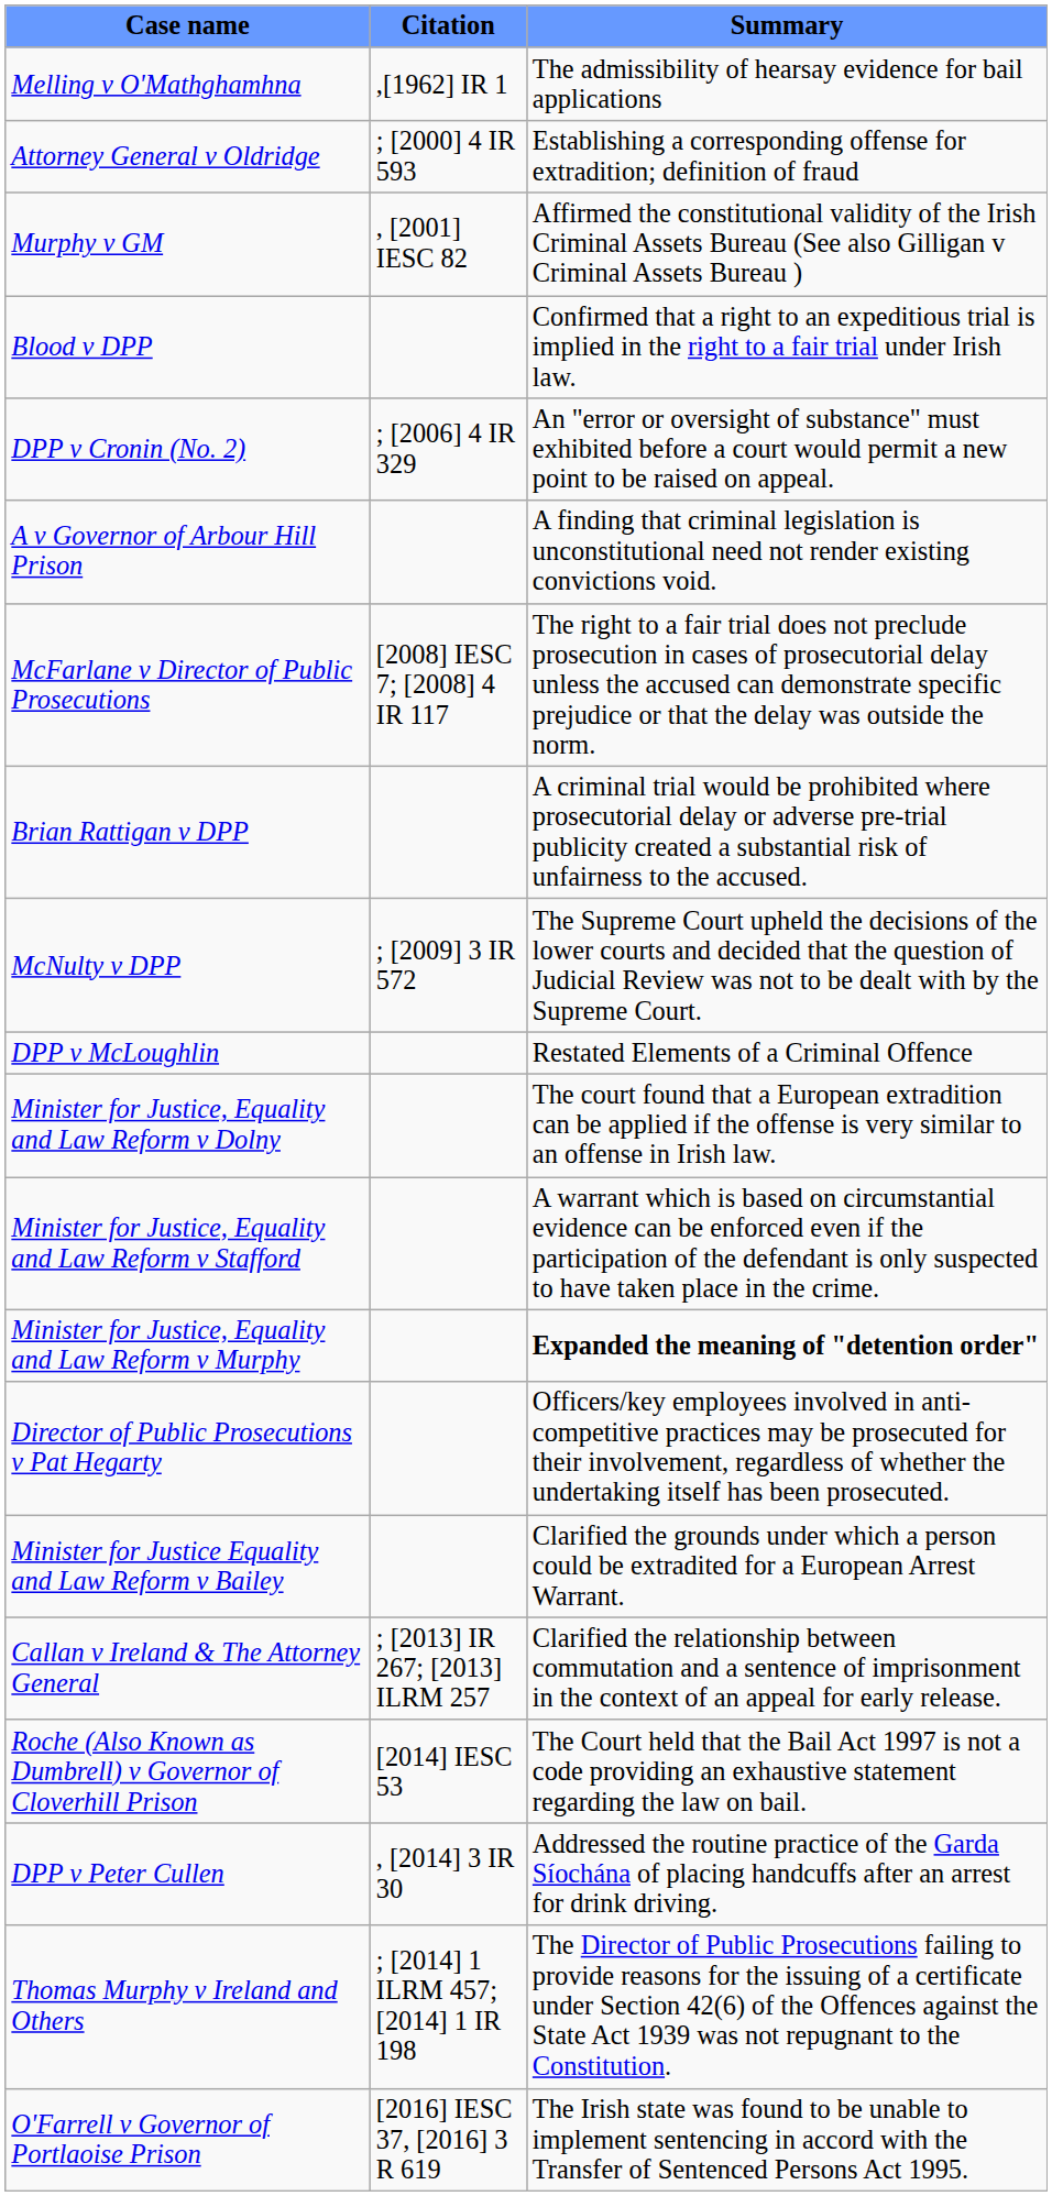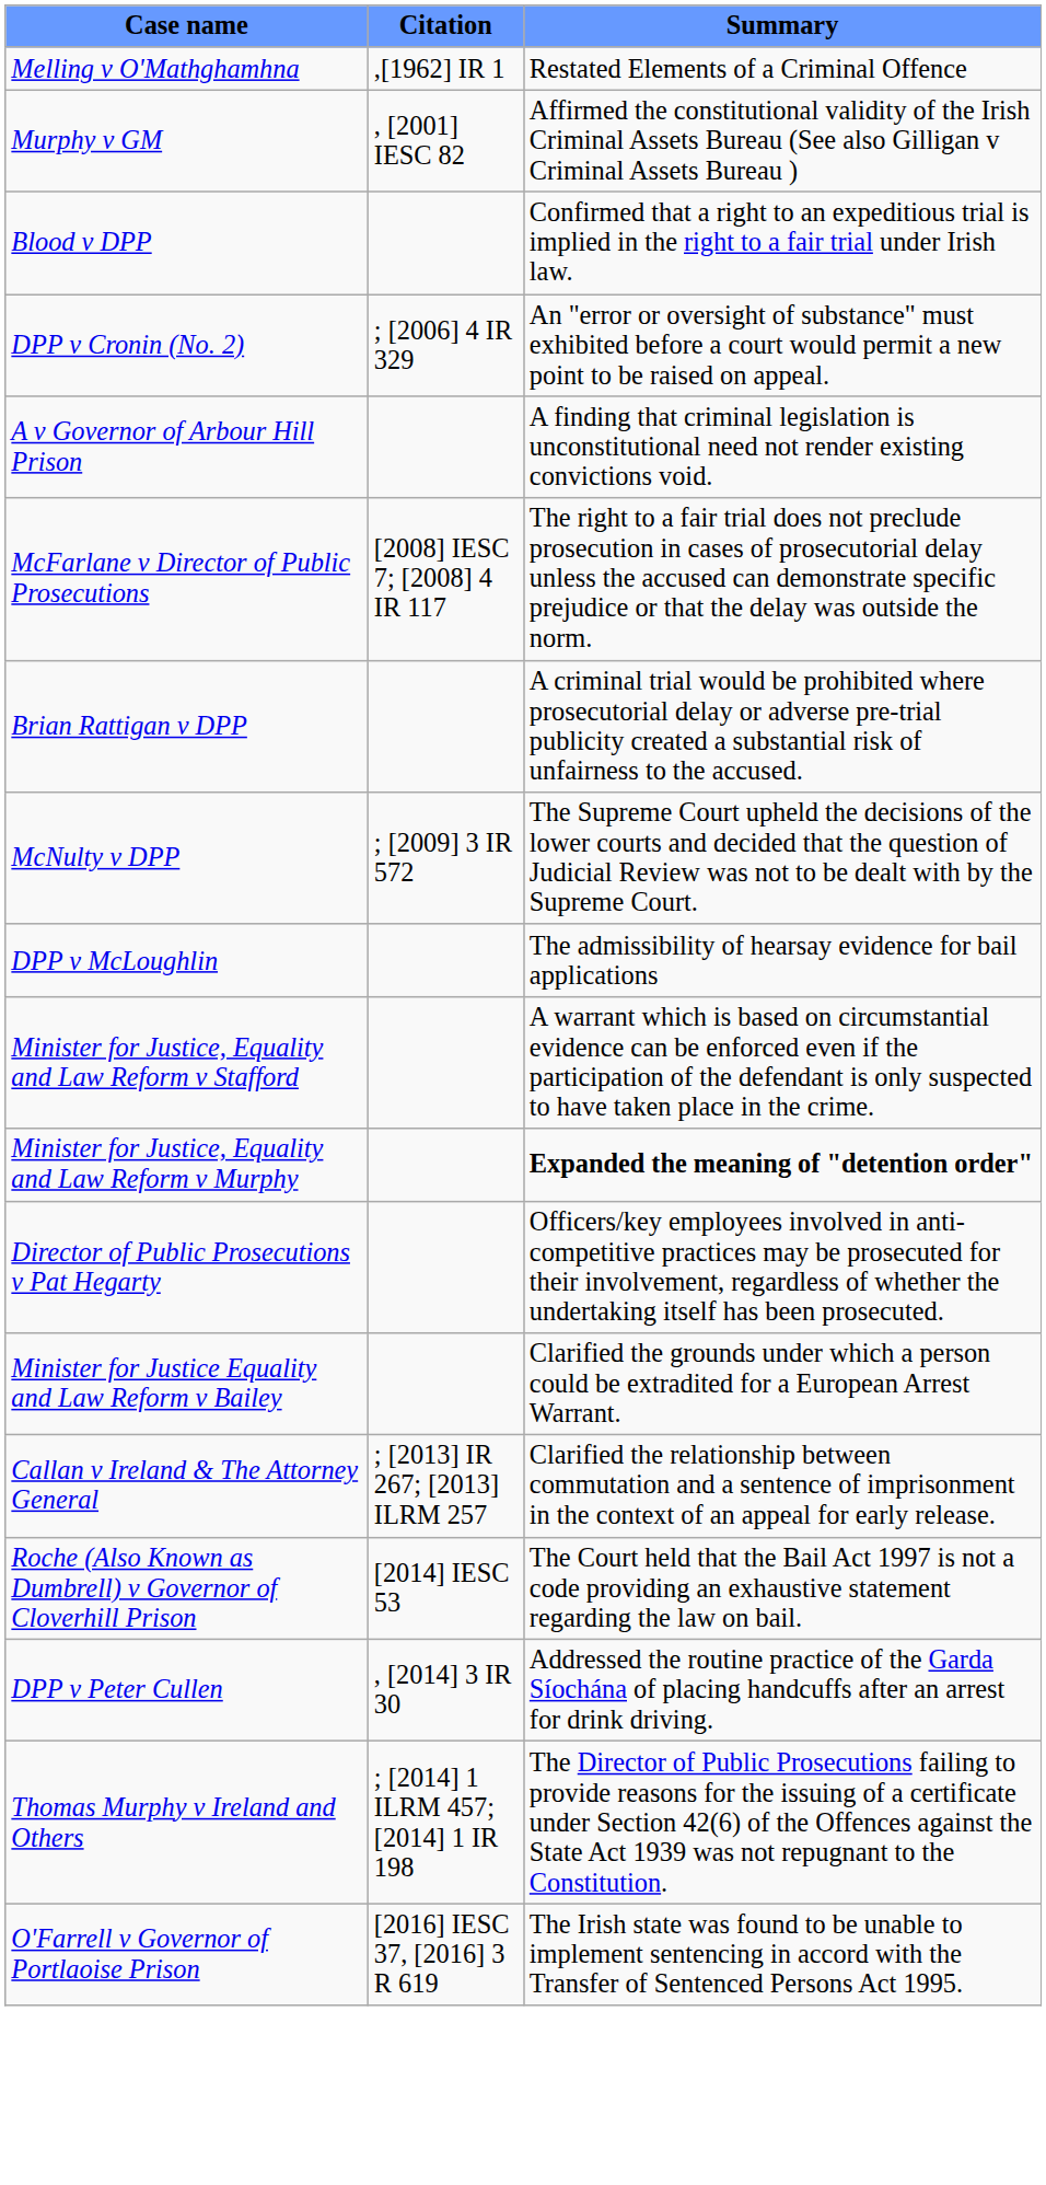 <table class="wikitable" style="margin:auto;width:100%">
 <tr>
 <th style="background:#6699FF">Case name</th>
 <th style="background:#6699FF;width:15%">Citation</th>
 <th style="background:#6699FF;width:50%">Summary</th>
 </tr>
 <tr>
 <td><em><a href='#'>Melling v O'Mathghamhna</a></em></td>
 <td>,[1962] IR 1</td>
-<td>The admissibility of hearsay evidence for bail applications</td>
-</tr>
-<tr>
-<td><em><a href='#'>Attorney General v Oldridge</a></em></td>
-<td>; [2000] 4 IR 593</td>
-<td>Establishing a corresponding offense for extradition; definition of fraud</td>
+<td>Restated Elements of a Criminal Offence</td>
 </tr>
 <tr>
 <td><em><a href='#'>Murphy v GM </a></em></td>
 <td>, [2001] IESC 82</td>
 <td>Affirmed the constitutional validity of the Irish Criminal Assets Bureau (See also Gilligan v Criminal Assets Bureau )</td>
 </tr>
 <tr>
 <td><em><a href='#'>Blood v DPP</a></em></td>
 <td></td>
 <td>Confirmed that a right to an expeditious trial is implied in the <a href='#'>right to a fair trial</a> under Irish law.</td>
 </tr>
 <tr>
 <td><em><a href='#'>DPP v Cronin (No. 2)</a></em></td>
 <td>; [2006] 4 IR 329</td>
 <td>An "error or oversight of substance" must exhibited before a court would permit a new point to be raised on appeal.</td>
 </tr>
 <tr>
 <td><em><a href='#'>A v Governor of Arbour Hill Prison</a></em></td>
 <td></td>
 <td>A finding that criminal legislation is unconstitutional need not  render existing convictions void.</td>
 </tr>
 <tr>
 <td><em><a href='#'>McFarlane v Director of Public Prosecutions</a></em></td>
 <td>[2008] IESC 7; [2008] 4 IR 117</td>
 <td>The right to a fair trial does not preclude prosecution in cases of prosecutorial delay unless the accused can demonstrate specific prejudice or that the delay was outside the norm.</td>
 </tr>
 <tr>
 <td><em><a href='#'>Brian Rattigan v DPP</a></em></td>
 <td></td>
 <td>A criminal trial would be prohibited where prosecutorial delay or adverse pre-trial publicity created a substantial risk of unfairness to the accused.</td>
 </tr>
 <tr>
 <td><em><a href='#'>McNulty v DPP</a></em></td>
 <td>; [2009] 3 IR 572</td>
 <td>The Supreme Court upheld the decisions of the lower courts and decided that the question of Judicial Review was not to be dealt with by the Supreme Court.</td>
 </tr>
 <tr>
 <td><em><a href='#'>DPP v McLoughlin</a></em></td>
 <td></td>
-<td>Restated Elements of a Criminal Offence</td>
-</tr>
-<tr>
-<td><em><a href='#'>Minister for Justice, Equality and Law Reform v Dolny</a></em></td>
-<td></td>
-<td>The court found that a European extradition can be applied if the offense is very similar to an offense in Irish law.</td>
+<td>The admissibility of hearsay evidence for bail applications</td>
 </tr>
 <tr>
 <td><em><a href='#'>Minister for Justice, Equality and Law Reform v Stafford</a></em></td>
 <td></td>
 <td>A warrant which is based on circumstantial evidence can be enforced even if the participation of the defendant is only suspected to have taken place in the crime.</td>
 </tr>
 <tr>
 <td><em><a href='#'>Minister for Justice, Equality and Law Reform v Murphy</a></em></td>
 <td></td>
 <td><strong>Expanded the meaning of "detention order"</strong></td>
 </tr>
 <tr>
 <td><em><a href='#'>Director of Public Prosecutions v Pat Hegarty</a></em></td>
 <td></td>
 <td>Officers/key employees involved in anti-competitive practices may be prosecuted for their involvement, regardless of whether the undertaking itself has been prosecuted.</td>
 </tr>
 <tr>
 <td><em><a href='#'>Minister for Justice Equality and Law Reform v Bailey</a></em></td>
 <td></td>
 <td>Clarified the grounds under which a person could be extradited for a European Arrest Warrant.</td>
 </tr>
 <tr>
 <td><em><a href='#'>Callan v Ireland & The Attorney General</a></em></td>
 <td>; [2013] IR 267; [2013] ILRM 257</td>
 <td>Clarified the relationship between commutation and a sentence of imprisonment in the context of an appeal for early release.</td>
 </tr>
 <tr>
 <td><em><a href='#'>Roche (Also Known as Dumbrell) v Governor of Cloverhill Prison</a></em></td>
 <td>[2014] IESC 53</td>
 <td>The Court held that the Bail Act 1997 is not a code providing an exhaustive statement regarding the law on bail.</td>
 </tr>
 <tr>
 <td><em><a href='#'>DPP v Peter Cullen</a></em></td>
 <td>, [2014] 3 IR 30</td>
 <td>Addressed the routine practice of the <a href='#'>Garda Síochána</a> of placing handcuffs after an arrest for drink driving.</td>
 </tr>
 <tr>
 <td><em><a href='#'>Thomas Murphy v Ireland and Others</a></em></td>
 <td>; [2014] 1 ILRM 457; [2014] 1 IR 198</td>
 <td>The <a href='#'>Director of Public Prosecutions</a> failing to provide reasons for the issuing of a certificate under Section 42(6) of the Offences against the State Act 1939 was not repugnant to the <a href='#'>Constitution</a>.</td>
 </tr>
 <tr>
 <td><em><a href='#'>O'Farrell v Governor of Portlaoise Prison</a></em></td>
 <td>[2016] IESC 37, [2016] 3 R 619</td>
 <td>The Irish state was found to be unable to implement sentencing in accord with the Transfer of Sentenced Persons Act 1995.</td>
 </tr>
 </table>
